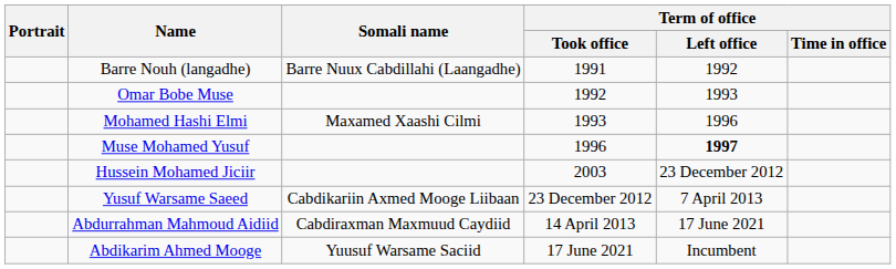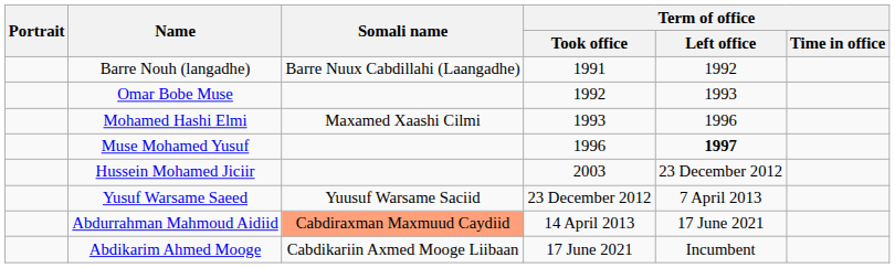 <table class="wikitable" style="text-align:center">
 <tr>
 <th rowspan="2">Portrait</th>
 <th rowspan="2">Name</th>
 <th rowspan="2">Somali name</th>
 <th colspan="3">Term of office</th>
 </tr>
 <tr>
 <th>Took office</th>
 <th>Left office</th>
 <th>Time in office</th>
 </tr>
 <tr>
 <td></td>
 <td>Barre Nouh (langadhe)</td>
 <td>Barre Nuux Cabdillahi (Laangadhe)</td>
 <td>1991</td>
 <td>1992</td>
 <td></td>
 </tr>
 <tr>
 <td></td>
 <td><a href='#'>Omar Bobe Muse</a></td>
 <td></td>
 <td>1992</td>
 <td>1993</td>
 <td></td>
 </tr>
 <tr>
 <td></td>
 <td><a href='#'>Mohamed Hashi Elmi</a></td>
 <td>Maxamed Xaashi Cilmi</td>
 <td>1993</td>
 <td>1996</td>
 <td></td>
 </tr>
 <tr>
 <td></td>
 <td><a href='#'>Muse Mohamed Yusuf</a></td>
 <td></td>
 <td>1996</td>
 <td><strong>1997</strong></td>
 <td></td>
 </tr>
 <tr>
 <td></td>
 <td><a href='#'>Hussein Mohamed Jiciir</a></td>
 <td></td>
 <td>2003</td>
 <td>23 December 2012</td>
 <td></td>
 </tr>
 <tr 9years>
 <td></td>
 <td><a href='#'>Yusuf Warsame Saeed</a></td>
-<td>Cabdikariin Axmed Mooge Liibaan</td>
+<td>Yuusuf Warsame Saciid</td>
 <td>23 December 2012</td>
 <td>7 April 2013</td>
 <td></td>
 </tr>
 <tr>
 <td></td>
 <td><a href='#'>Abdurrahman Mahmoud Aidiid</a></td>
-<td>Cabdiraxman Maxmuud Caydiid</td>
+<td style="background: lightsalmon;">Cabdiraxman Maxmuud Caydiid</td>
 <td>14 April 2013</td>
 <td>17 June 2021</td>
 <td></td>
 </tr>
 <tr>
 <td></td>
 <td><a href='#'>Abdikarim Ahmed Mooge</a></td>
-<td>Yuusuf Warsame Saciid</td>
+<td>Cabdikariin Axmed Mooge Liibaan</td>
 <td>17 June 2021</td>
 <td>Incumbent</td>
 <td></td>
 </tr>
 </table>
